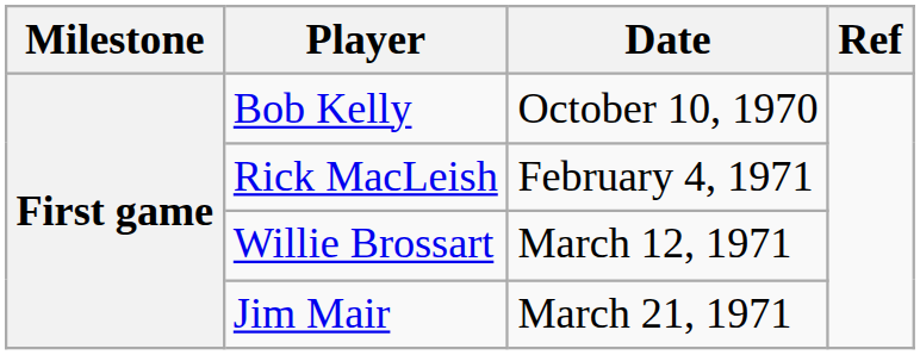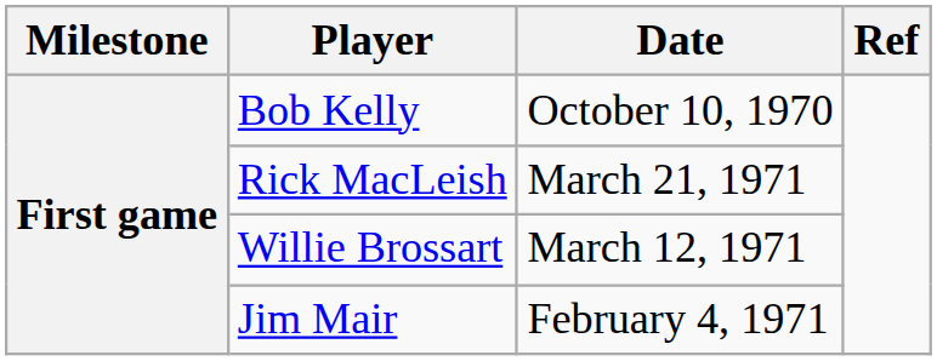 <table class="wikitable">
 <tr>
 <th scope="col">Milestone</th>
 <th scope="col">Player</th>
 <th scope="col">Date</th>
 <th scope="col">Ref</th>
 </tr>
 <tr>
 <th rowspan=4>First game</th>
 <td><a href='#'>Bob Kelly</a></td>
 <td>October 10, 1970</td>
 <td rowspan=4></td>
 </tr>
 <tr>
 <td><a href='#'>Rick MacLeish</a></td>
-<td>February 4, 1971</td>
+<td>March 21, 1971</td>
 </tr>
 <tr>
 <td><a href='#'>Willie Brossart</a></td>
 <td>March 12, 1971</td>
 </tr>
 <tr>
 <td><a href='#'>Jim Mair</a></td>
-<td>March 21, 1971</td>
+<td>February 4, 1971</td>
 </tr>
 </table>
